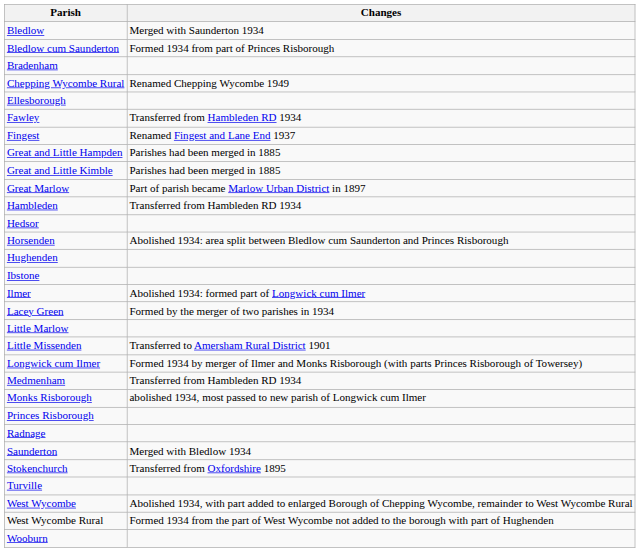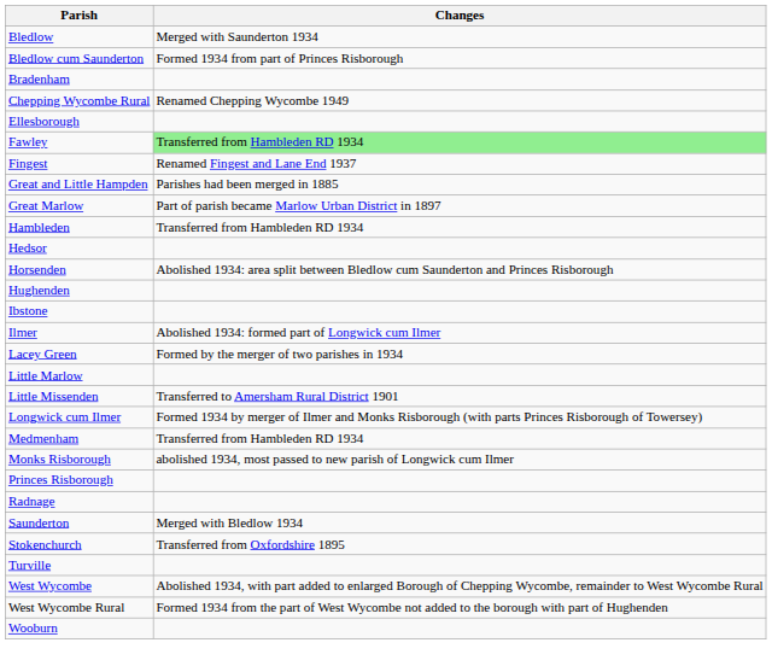 <table class="wikitable">
 <tr>
 <th>Parish</th>
 <th>Changes</th>
 </tr>
 <tr>
 <td><a href='#'>Bledlow</a></td>
 <td>Merged with Saunderton 1934</td>
 </tr>
 <tr>
 <td><a href='#'>Bledlow cum Saunderton</a></td>
 <td>Formed 1934 from part of Princes Risborough</td>
 </tr>
 <tr>
 <td><a href='#'>Bradenham</a></td>
 <td></td>
 </tr>
 <tr>
 <td><a href='#'>Chepping Wycombe Rural</a></td>
 <td>Renamed Chepping Wycombe 1949</td>
 </tr>
 <tr>
 <td><a href='#'>Ellesborough</a></td>
 <td></td>
 </tr>
 <tr>
 <td><a href='#'>Fawley</a></td>
-<td>Transferred from <a href='#'>Hambleden RD</a> 1934</td>
+<td style="background: lightgreen;">Transferred from <a href='#'>Hambleden RD</a> 1934</td>
 </tr>
 <tr>
 <td><a href='#'>Fingest</a></td>
 <td>Renamed <a href='#'>Fingest and Lane End</a> 1937</td>
 </tr>
 <tr>
 <td><a href='#'>Great and Little Hampden</a></td>
-<td>Parishes had been merged in 1885</td>
-</tr>
-<tr>
-<td><a href='#'>Great and Little Kimble</a></td>
 <td>Parishes had been merged in 1885</td>
 </tr>
 <tr>
 <td><a href='#'>Great Marlow</a></td>
 <td>Part of parish became <a href='#'>Marlow Urban District</a> in 1897</td>
 </tr>
 <tr>
 <td><a href='#'>Hambleden</a></td>
 <td>Transferred from Hambleden RD 1934</td>
 </tr>
 <tr>
 <td><a href='#'>Hedsor</a></td>
 <td></td>
 </tr>
 <tr>
 <td><a href='#'>Horsenden</a></td>
 <td>Abolished 1934: area split between Bledlow cum Saunderton and Princes Risborough</td>
 </tr>
 <tr>
 <td><a href='#'>Hughenden</a></td>
 <td></td>
 </tr>
 <tr>
 <td><a href='#'>Ibstone</a></td>
 <td></td>
 </tr>
 <tr>
 <td><a href='#'>Ilmer</a></td>
 <td>Abolished 1934: formed part of <a href='#'>Longwick cum Ilmer</a></td>
 </tr>
 <tr>
 <td><a href='#'>Lacey Green</a></td>
 <td>Formed by the merger of two parishes in 1934</td>
 </tr>
 <tr>
 <td><a href='#'>Little Marlow</a></td>
 <td></td>
 </tr>
 <tr>
 <td><a href='#'>Little Missenden</a></td>
 <td>Transferred to <a href='#'>Amersham Rural District</a> 1901</td>
 </tr>
 <tr>
 <td><a href='#'>Longwick cum Ilmer</a></td>
 <td>Formed 1934 by merger of Ilmer and Monks Risborough (with parts Princes Risborough of Towersey)</td>
 </tr>
 <tr>
 <td><a href='#'>Medmenham</a></td>
 <td>Transferred from Hambleden RD 1934</td>
 </tr>
 <tr>
 <td><a href='#'>Monks Risborough</a></td>
 <td>abolished 1934, most passed to new parish of Longwick cum Ilmer</td>
 </tr>
 <tr>
 <td><a href='#'>Princes Risborough</a></td>
 <td></td>
 </tr>
 <tr>
 <td><a href='#'>Radnage</a></td>
 <td></td>
 </tr>
 <tr>
 <td><a href='#'>Saunderton</a></td>
 <td>Merged with Bledlow 1934</td>
 </tr>
 <tr>
 <td><a href='#'>Stokenchurch</a></td>
 <td>Transferred from <a href='#'>Oxfordshire</a> 1895</td>
 </tr>
 <tr>
 <td><a href='#'>Turville</a></td>
 <td></td>
 </tr>
 <tr>
 <td><a href='#'>West Wycombe</a></td>
 <td>Abolished 1934, with part added to enlarged Borough of Chepping Wycombe, remainder to West Wycombe Rural</td>
 </tr>
 <tr>
 <td>West Wycombe Rural</td>
 <td>Formed 1934 from the part of West Wycombe not added to the borough with part of Hughenden</td>
 </tr>
 <tr>
 <td><a href='#'>Wooburn</a></td>
 <td></td>
 </tr>
 </table>
